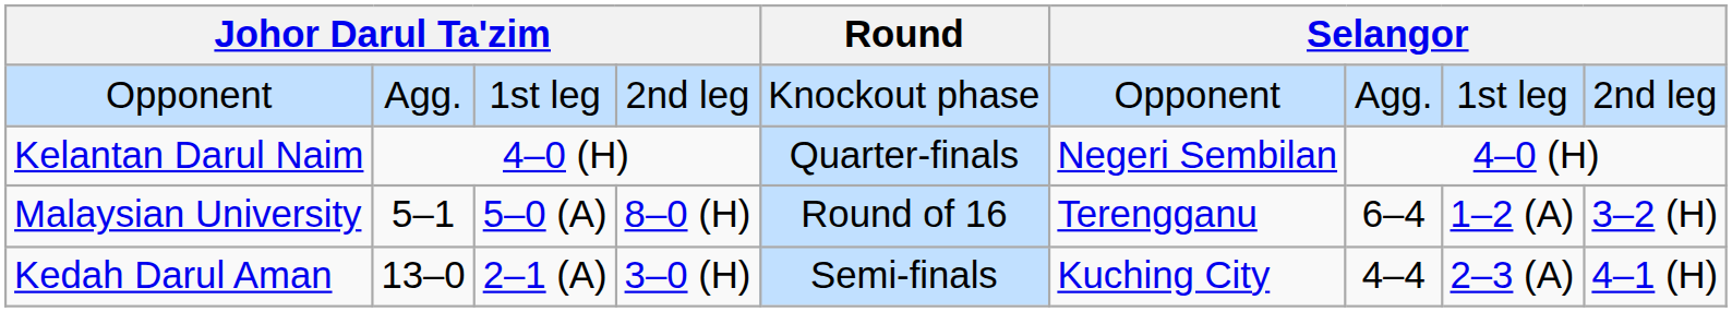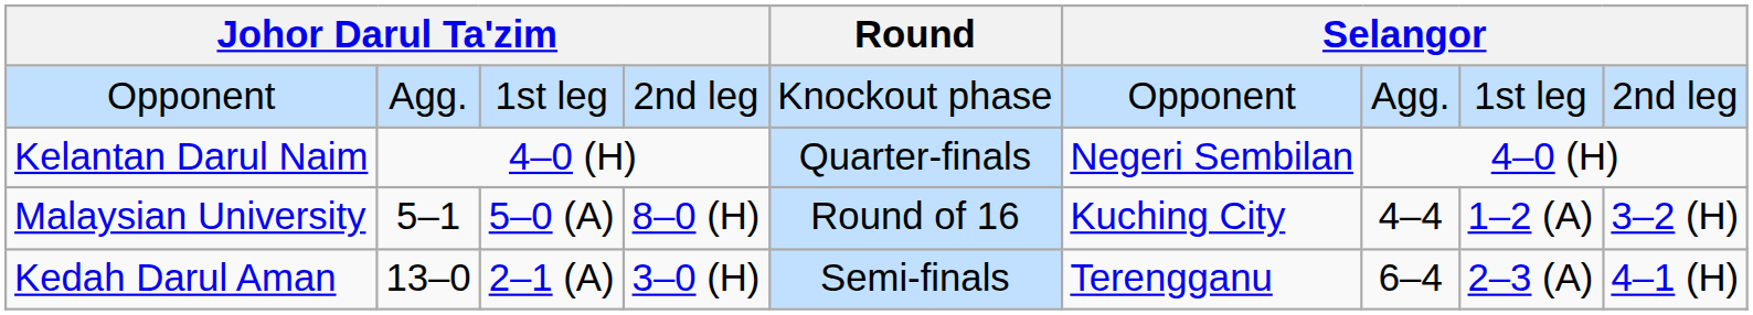 <table class="wikitable" style="text-align:center">
 <tr>
 <th colspan="4"><a href='#'>Johor Darul Ta'zim</a></th>
 <th>Round</th>
 <th colspan="4"><a href='#'>Selangor</a></th>
 </tr>
 <tr style="background:#C1E0FF">
 <td>Opponent</td>
 <td>Agg.</td>
 <td>1st leg</td>
 <td>2nd leg</td>
 <td>Knockout phase</td>
 <td>Opponent</td>
 <td>Agg.</td>
 <td>1st leg</td>
 <td>2nd leg</td>
 </tr>
 <tr>
 <td style="text-align:left"><a href='#'>Kelantan Darul Naim</a></td>
 <td colspan="3"><a href='#'>4–0</a> (H)</td>
 <td style="background:#C1E0FF">Quarter-finals</td>
 <td style="text-align:left"><a href='#'>Negeri Sembilan</a></td>
 <td colspan="3"><a href='#'>4–0</a> (H)</td>
 </tr>
 <tr>
 <td style="text-align:left"><a href='#'>Malaysian University</a></td>
 <td>5–1</td>
 <td><a href='#'>5–0</a> (A)</td>
 <td><a href='#'>8–0</a> (H)</td>
 <td style="background:#C1E0FF">Round of 16</td>
-<td style="text-align:left"><a href='#'>Terengganu</a></td>
-<td>6–4</td>
+<td style="text-align:left"><a href='#'>Kuching City</a></td>
+<td>4–4 </td>
 <td><a href='#'>1–2</a> (A)</td>
 <td><a href='#'>3–2</a>  (H)</td>
 </tr>
 <tr>
 <td style="text-align:left"><a href='#'>Kedah Darul Aman</a></td>
 <td>13–0</td>
 <td><a href='#'>2–1</a> (A)</td>
 <td><a href='#'>3–0</a> (H)</td>
 <td style="background:#C1E0FF">Semi-finals</td>
-<td style="text-align:left"><a href='#'>Kuching City</a></td>
-<td>4–4 </td>
+<td style="text-align:left"><a href='#'>Terengganu</a></td>
+<td>6–4</td>
 <td><a href='#'>2–3</a> (A)</td>
 <td><a href='#'>4–1</a> (H)</td>
 </tr>
 </table>
